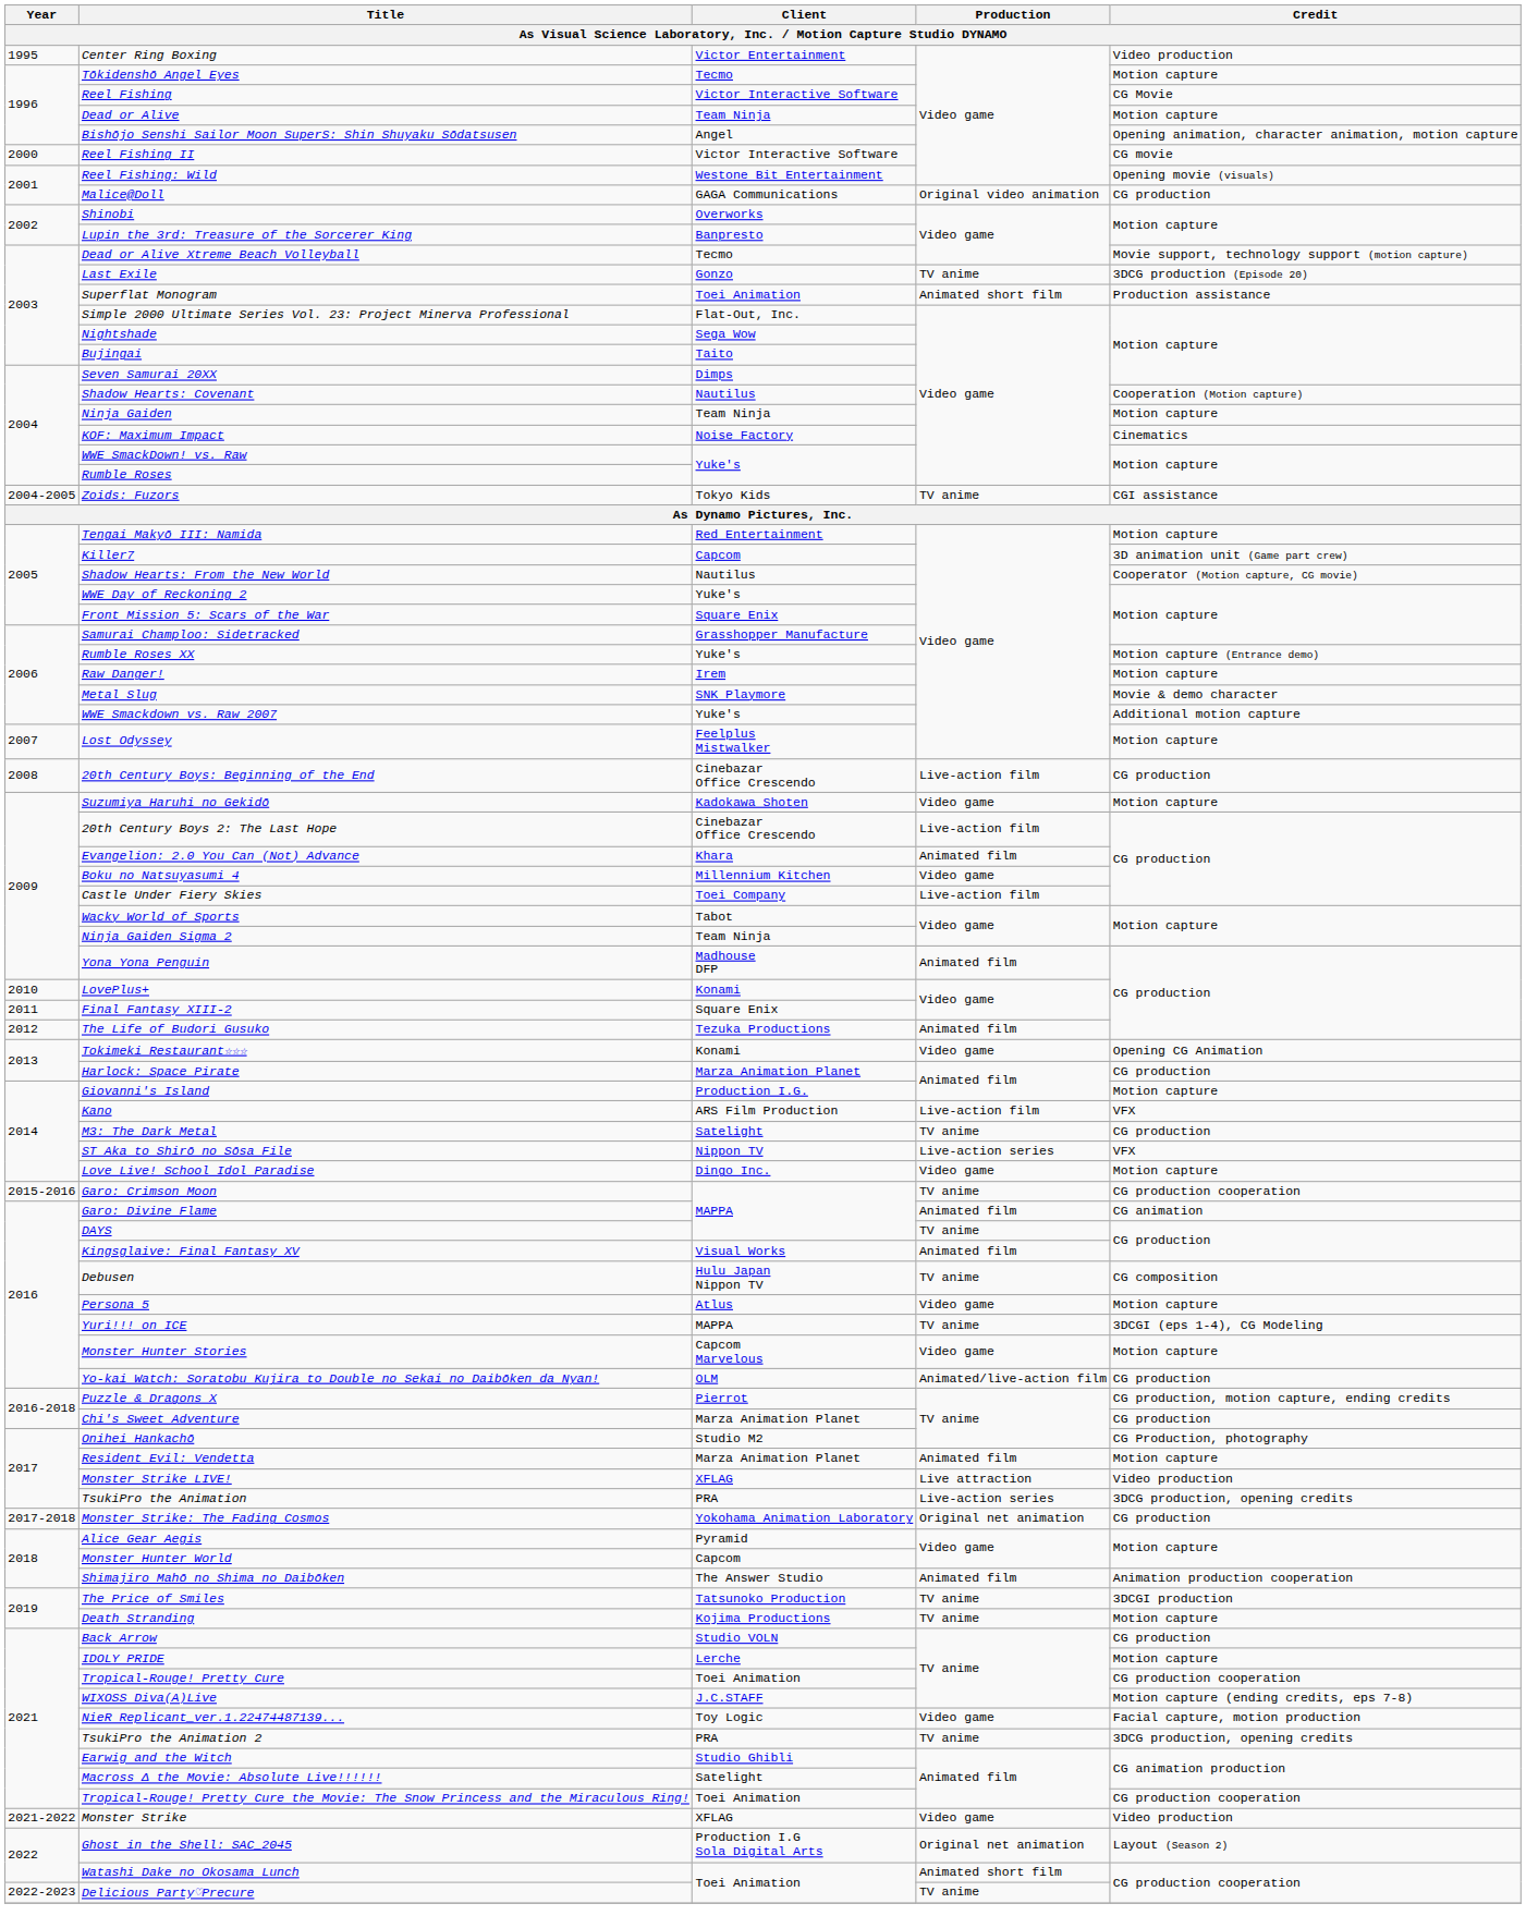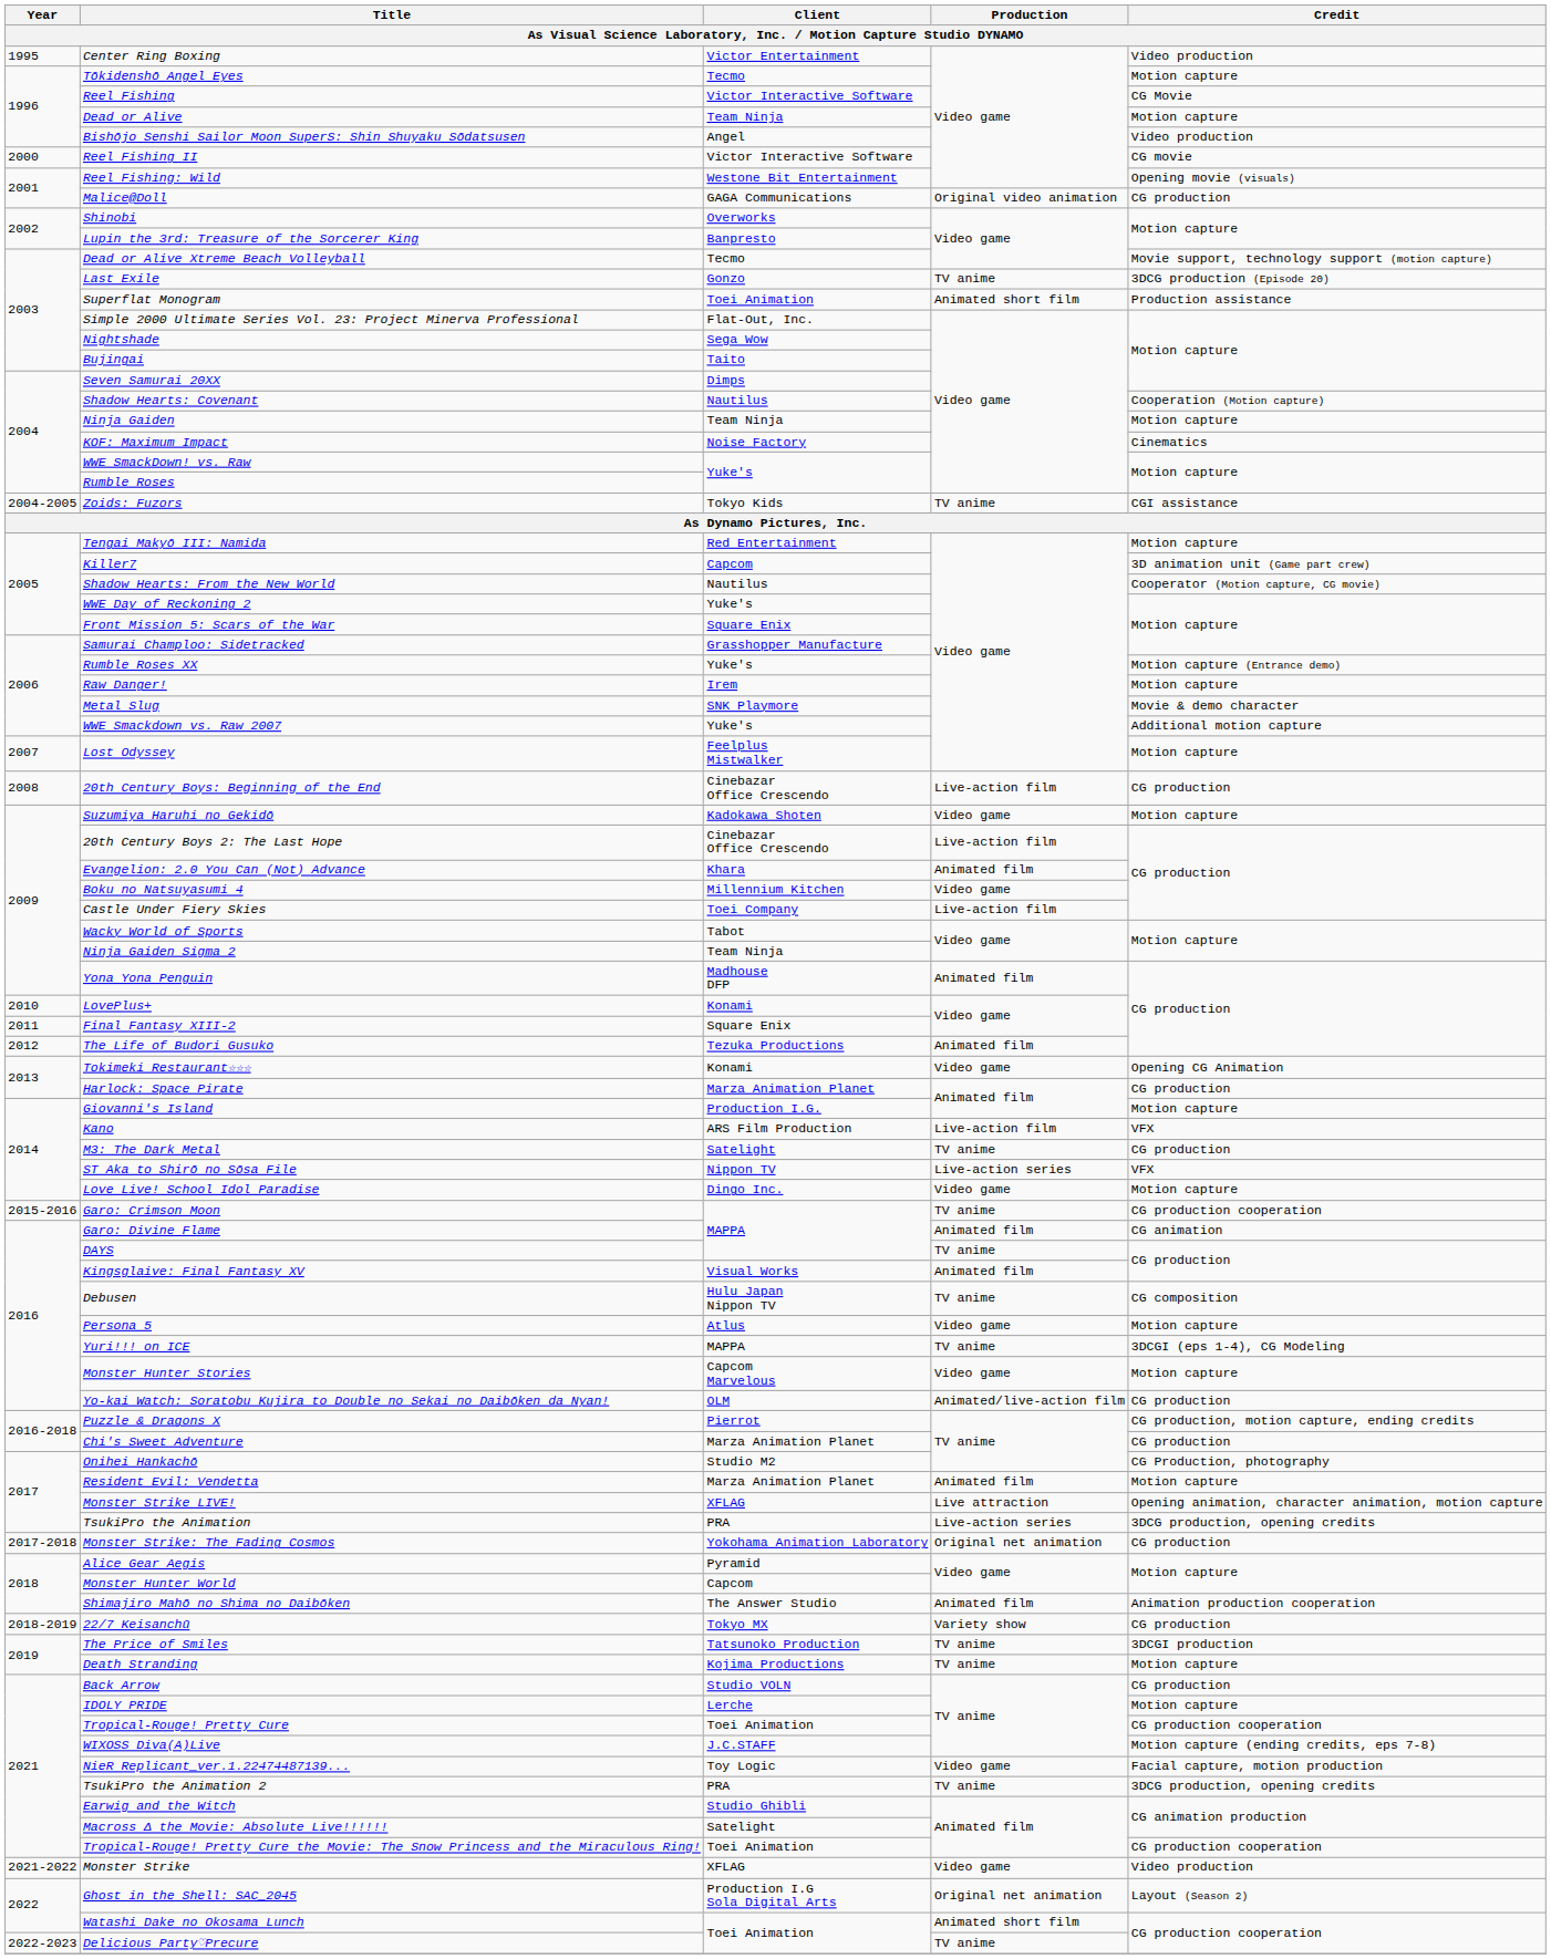 <table role="presentation" class="wikitable mw-collapsible" style="font-size:smaller;">
 <tr>
 <th>Year</th>
 <th>Title</th>
 <th>Client</th>
 <th>Production</th>
 <th>Credit</th>
 </tr>
 <tr>
 <th colspan="5">As Visual Science Laboratory, Inc. / Motion Capture Studio DYNAMO</th>
 </tr>
 <tr>
 <td>1995</td>
 <td><em>Center Ring Boxing</em></td>
 <td><a href='#'>Victor Entertainment</a></td>
 <td rowspan="7">Video game</td>
 <td>Video production</td>
 </tr>
 <tr>
 <td rowspan="4">1996</td>
 <td><em><a href='#'>Tōkidenshō Angel Eyes</a></em></td>
 <td><a href='#'>Tecmo</a></td>
 <td>Motion capture</td>
 </tr>
 <tr>
 <td><em><a href='#'>Reel Fishing</a></em></td>
 <td><a href='#'>Victor Interactive Software</a></td>
 <td>CG Movie</td>
 </tr>
 <tr>
 <td><em><a href='#'> Dead or Alive</a></em></td>
 <td><a href='#'>Team Ninja</a></td>
 <td>Motion capture</td>
 </tr>
 <tr>
 <td><em><a href='#'>Bishōjo Senshi Sailor Moon SuperS: Shin Shuyaku Sōdatsusen</a></em></td>
 <td>Angel</td>
-<td>Opening animation, character animation, motion capture</td>
+<td>Video production</td>
 </tr>
 <tr>
 <td>2000</td>
 <td><em><a href='#'>Reel Fishing II</a></em></td>
 <td>Victor Interactive Software</td>
 <td>CG movie</td>
 </tr>
 <tr>
 <td rowspan="2">2001</td>
 <td><em><a href='#'>Reel Fishing: Wild</a></em></td>
 <td><a href='#'>Westone Bit Entertainment</a></td>
 <td>Opening movie <small>(visuals)</small></td>
 </tr>
 <tr>
 <td><em><a href='#'>Malice@Doll</a></em></td>
 <td>GAGA Communications</td>
 <td>Original video animation</td>
 <td>CG production</td>
 </tr>
 <tr>
 <td rowspan="2">2002</td>
 <td><em><a href='#'>Shinobi</a></em></td>
 <td><a href='#'>Overworks</a></td>
 <td rowspan="3">Video game</td>
 <td rowspan="2">Motion capture</td>
 </tr>
 <tr>
 <td><em><a href='#'>Lupin the 3rd: Treasure of the Sorcerer King</a></em></td>
 <td><a href='#'>Banpresto</a></td>
 </tr>
 <tr>
 <td rowspan="6">2003</td>
 <td><em><a href='#'>Dead or Alive Xtreme Beach Volleyball</a></em></td>
 <td>Tecmo</td>
 <td>Movie support, technology support <small>(motion capture)</small></td>
 </tr>
 <tr>
 <td><em><a href='#'>Last Exile</a></em></td>
 <td><a href='#'>Gonzo</a></td>
 <td>TV anime</td>
 <td>3DCG production <small>(Episode 20)</small></td>
 </tr>
 <tr>
 <td><em>Superflat Monogram</em></td>
 <td><a href='#'>Toei Animation</a></td>
 <td>Animated short film</td>
 <td>Production assistance</td>
 </tr>
 <tr>
 <td><em>Simple 2000 Ultimate Series Vol. 23: Project Minerva Professional</em></td>
 <td>Flat-Out, Inc.</td>
 <td rowspan="9">Video game</td>
 <td rowspan="4">Motion capture</td>
 </tr>
 <tr>
 <td><em><a href='#'>Nightshade</a></em></td>
 <td><a href='#'>Sega Wow</a></td>
 </tr>
 <tr>
 <td><em><a href='#'>Bujingai</a></em></td>
 <td><a href='#'>Taito</a></td>
 </tr>
 <tr>
 <td rowspan="6">2004</td>
 <td><em><a href='#'>Seven Samurai 20XX</a></em></td>
 <td><a href='#'>Dimps</a></td>
 </tr>
 <tr>
 <td><em><a href='#'>Shadow Hearts: Covenant</a></em></td>
 <td><a href='#'>Nautilus</a></td>
 <td>Cooperation <small>(Motion capture)</small></td>
 </tr>
 <tr>
 <td><em><a href='#'> Ninja Gaiden</a></em></td>
 <td>Team Ninja</td>
 <td>Motion capture</td>
 </tr>
 <tr>
 <td><em><a href='#'>KOF: Maximum Impact</a></em></td>
 <td><a href='#'>Noise Factory</a></td>
 <td>Cinematics</td>
 </tr>
 <tr>
 <td><em><a href='#'>WWE SmackDown! vs. Raw</a></em></td>
 <td rowspan="2"><a href='#'>Yuke's</a></td>
 <td rowspan="2">Motion capture</td>
 </tr>
 <tr>
 <td><em><a href='#'>Rumble Roses</a></em></td>
 </tr>
 <tr>
 <td>2004-2005</td>
 <td><em><a href='#'>Zoids: Fuzors</a></em></td>
 <td>Tokyo Kids</td>
 <td>TV anime</td>
 <td>CGI assistance</td>
 </tr>
 <tr>
 <th colspan="5">As Dynamo Pictures, Inc.</th>
 </tr>
 <tr>
 <td rowspan="5">2005</td>
 <td><em><a href='#'>Tengai Makyō III: Namida</a></em></td>
 <td><a href='#'>Red Entertainment</a></td>
 <td rowspan="11">Video game</td>
 <td>Motion capture</td>
 </tr>
 <tr>
 <td><em><a href='#'>Killer7</a></em></td>
 <td><a href='#'>Capcom</a></td>
 <td>3D animation unit <small>(Game part crew)</small></td>
 </tr>
 <tr>
 <td><em><a href='#'>Shadow Hearts: From the New World</a></em></td>
 <td>Nautilus</td>
 <td>Cooperator <small>(Motion capture, CG movie)</small></td>
 </tr>
 <tr>
 <td><em><a href='#'>WWE Day of Reckoning 2</a></em></td>
 <td>Yuke's</td>
 <td rowspan="3">Motion capture</td>
 </tr>
 <tr>
 <td><em><a href='#'>Front Mission 5: Scars of the War</a></em></td>
 <td><a href='#'>Square Enix</a></td>
 </tr>
 <tr>
 <td rowspan="5">2006</td>
 <td><em><a href='#'>Samurai Champloo: Sidetracked</a></em></td>
 <td><a href='#'>Grasshopper Manufacture</a></td>
 </tr>
 <tr>
 <td><em><a href='#'>Rumble Roses XX</a></em></td>
 <td>Yuke's</td>
 <td>Motion capture <small>(Entrance demo)</small></td>
 </tr>
 <tr>
 <td><em><a href='#'>Raw Danger!</a></em></td>
 <td><a href='#'>Irem</a></td>
 <td>Motion capture</td>
 </tr>
 <tr>
 <td><em><a href='#'>Metal Slug</a></em></td>
 <td><a href='#'>SNK Playmore</a></td>
 <td>Movie & demo character</td>
 </tr>
 <tr>
 <td><em><a href='#'>WWE Smackdown vs. Raw 2007</a></em></td>
 <td>Yuke's</td>
 <td>Additional motion capture</td>
 </tr>
 <tr>
 <td>2007</td>
 <td><em><a href='#'>Lost Odyssey</a></em></td>
 <td><a href='#'>Feelplus</a><br><a href='#'>Mistwalker</a></td>
 <td>Motion capture</td>
 </tr>
 <tr>
 <td>2008</td>
 <td><em><a href='#'>20th Century Boys: Beginning of the End</a></em></td>
 <td>Cinebazar<br>Office Crescendo</td>
 <td>Live-action film</td>
 <td>CG production</td>
 </tr>
 <tr>
 <td rowspan="8">2009</td>
 <td><em><a href='#'>Suzumiya Haruhi no Gekidō</a></em></td>
 <td><a href='#'>Kadokawa Shoten</a></td>
 <td>Video game</td>
 <td>Motion capture</td>
 </tr>
 <tr>
 <td><em>20th Century Boys 2: The Last Hope</em></td>
 <td>Cinebazar<br>Office Crescendo</td>
 <td>Live-action film</td>
 <td rowspan="4">CG production</td>
 </tr>
 <tr>
 <td><em><a href='#'>Evangelion: 2.0 You Can (Not) Advance</a></em></td>
 <td><a href='#'>Khara</a></td>
 <td>Animated film</td>
 </tr>
 <tr>
 <td><em><a href='#'>Boku no Natsuyasumi 4</a></em></td>
 <td><a href='#'>Millennium Kitchen</a></td>
 <td>Video game</td>
 </tr>
 <tr>
 <td><em>Castle Under Fiery Skies</em></td>
 <td><a href='#'>Toei Company</a></td>
 <td>Live-action film</td>
 </tr>
 <tr>
 <td><em><a href='#'>Wacky World of Sports</a></em></td>
 <td>Tabot</td>
 <td rowspan="2">Video game</td>
 <td rowspan="2">Motion capture</td>
 </tr>
 <tr>
 <td><em><a href='#'>Ninja Gaiden Sigma 2</a></em></td>
 <td>Team Ninja</td>
 </tr>
 <tr>
 <td><em><a href='#'>Yona Yona Penguin</a></em></td>
 <td><a href='#'>Madhouse</a><br>DFP</td>
 <td>Animated film</td>
 <td rowspan="4">CG production</td>
 </tr>
 <tr>
 <td>2010</td>
 <td><em><a href='#'> LovePlus+</a></em></td>
 <td><a href='#'>Konami</a></td>
 <td rowspan="2">Video game</td>
 </tr>
 <tr>
 <td>2011</td>
 <td><em><a href='#'>Final Fantasy XIII-2</a></em></td>
 <td>Square Enix</td>
 </tr>
 <tr>
 <td>2012</td>
 <td><em><a href='#'>The Life of Budori Gusuko</a></em></td>
 <td><a href='#'>Tezuka Productions</a></td>
 <td>Animated film</td>
 </tr>
 <tr>
 <td rowspan="2">2013</td>
 <td><em><a href='#'>Tokimeki Restaurant☆☆☆</a></em></td>
 <td>Konami</td>
 <td>Video game</td>
 <td>Opening CG Animation</td>
 </tr>
 <tr>
 <td><em><a href='#'>Harlock: Space Pirate</a></em></td>
 <td><a href='#'>Marza Animation Planet</a></td>
 <td rowspan="2">Animated film</td>
 <td>CG production</td>
 </tr>
 <tr>
 <td rowspan="5">2014</td>
 <td><em><a href='#'>Giovanni's Island</a></em></td>
 <td><a href='#'>Production I.G.</a></td>
 <td>Motion capture</td>
 </tr>
 <tr>
 <td><em><a href='#'>Kano</a></em></td>
 <td>ARS Film Production</td>
 <td>Live-action film</td>
 <td>VFX</td>
 </tr>
 <tr>
 <td><em><a href='#'>M3: The Dark Metal</a></em></td>
 <td><a href='#'>Satelight</a></td>
 <td>TV anime</td>
 <td>CG production</td>
 </tr>
 <tr>
 <td><em><a href='#'>ST Aka to Shirō no Sōsa File</a></em></td>
 <td><a href='#'>Nippon TV</a></td>
 <td>Live-action series</td>
 <td>VFX</td>
 </tr>
 <tr>
 <td><em><a href='#'>Love Live! School Idol Paradise</a></em></td>
 <td><a href='#'>Dingo Inc.</a></td>
 <td>Video game</td>
 <td>Motion capture</td>
 </tr>
 <tr>
 <td>2015-2016</td>
 <td><em><a href='#'>Garo: Crimson Moon</a></em></td>
 <td rowspan="3"><a href='#'>MAPPA</a></td>
 <td>TV anime</td>
 <td>CG production cooperation</td>
 </tr>
 <tr>
 <td rowspan="8">2016</td>
 <td><em><a href='#'>Garo: Divine Flame</a></em></td>
 <td>Animated film</td>
 <td>CG animation</td>
 </tr>
 <tr>
 <td><em><a href='#'>DAYS</a></em></td>
 <td>TV anime</td>
 <td rowspan="2">CG production</td>
 </tr>
 <tr>
 <td><em><a href='#'>Kingsglaive: Final Fantasy XV</a></em></td>
 <td><a href='#'>Visual Works</a></td>
 <td>Animated film</td>
 </tr>
 <tr>
 <td><em>Debusen</em></td>
 <td><a href='#'>Hulu Japan</a><br>Nippon TV</td>
 <td>TV anime</td>
 <td>CG composition</td>
 </tr>
 <tr>
 <td><em><a href='#'>Persona 5</a></em></td>
 <td><a href='#'>Atlus</a></td>
 <td>Video game</td>
 <td>Motion capture</td>
 </tr>
 <tr>
 <td><em><a href='#'>Yuri!!! on ICE</a></em></td>
 <td>MAPPA</td>
 <td>TV anime</td>
 <td>3DCGI (eps 1-4), CG Modeling</td>
 </tr>
 <tr>
 <td><em><a href='#'>Monster Hunter Stories</a></em></td>
 <td>Capcom<br><a href='#'>Marvelous</a></td>
 <td>Video game</td>
 <td>Motion capture</td>
 </tr>
 <tr>
 <td><em><a href='#'>Yo-kai Watch: Soratobu Kujira to Double no Sekai no Daibōken da Nyan!</a></em></td>
 <td><a href='#'>OLM</a></td>
 <td>Animated/live-action film</td>
 <td>CG production</td>
 </tr>
 <tr>
 <td rowspan="2">2016-2018</td>
 <td><em><a href='#'>Puzzle & Dragons X</a></em></td>
 <td><a href='#'>Pierrot</a></td>
 <td rowspan="3">TV anime</td>
 <td>CG production, motion capture, ending credits</td>
 </tr>
 <tr>
 <td><em><a href='#'>Chi's Sweet Adventure</a></em></td>
 <td>Marza Animation Planet</td>
 <td>CG production</td>
 </tr>
 <tr>
 <td rowspan="4">2017</td>
 <td><em><a href='#'>Onihei Hankachō</a></em></td>
 <td>Studio M2</td>
 <td>CG Production, photography</td>
 </tr>
 <tr>
 <td><em><a href='#'>Resident Evil: Vendetta</a></em></td>
 <td>Marza Animation Planet</td>
 <td>Animated film</td>
 <td>Motion capture</td>
 </tr>
 <tr>
 <td><em><a href='#'>Monster Strike LIVE!</a></em></td>
 <td><a href='#'>XFLAG</a></td>
 <td>Live attraction</td>
-<td>Video production</td>
+<td>Opening animation, character animation, motion capture</td>
 </tr>
 <tr>
 <td><em>TsukiPro the Animation</em></td>
 <td>PRA</td>
 <td>Live-action series</td>
 <td>3DCG production, opening credits</td>
 </tr>
 <tr>
 <td>2017-2018</td>
 <td><em><a href='#'>Monster Strike: The Fading Cosmos</a></em></td>
 <td><a href='#'>Yokohama Animation Laboratory</a></td>
 <td>Original net animation</td>
 <td>CG production</td>
 </tr>
 <tr>
 <td rowspan="3">2018</td>
 <td><em><a href='#'>Alice Gear Aegis</a></em></td>
 <td>Pyramid</td>
 <td rowspan="2">Video game</td>
 <td rowspan="2">Motion capture</td>
 </tr>
 <tr>
 <td><em><a href='#'>Monster Hunter World</a></em></td>
 <td>Capcom</td>
 </tr>
 <tr>
 <td><em><a href='#'>Shimajiro Mahō no Shima no Daibōken</a></em></td>
 <td>The Answer Studio</td>
 <td>Animated film</td>
 <td>Animation production cooperation</td>
+</tr>
+<tr>
+<td>2018-2019</td>
+<td><em><a href='#'>22/7 Keisanchū</a></em></td>
+<td><a href='#'>Tokyo MX</a></td>
+<td>Variety show</td>
+<td>CG production</td>
 </tr>
 <tr>
 <td rowspan="2">2019</td>
 <td><em><a href='#'>The Price of Smiles</a></em></td>
 <td><a href='#'>Tatsunoko Production</a></td>
 <td>TV anime</td>
 <td>3DCGI production</td>
 </tr>
 <tr>
 <td><em><a href='#'>Death Stranding</a></em></td>
 <td><a href='#'>Kojima Productions</a></td>
 <td>TV anime</td>
 <td>Motion capture</td>
 </tr>
 <tr>
 <td rowspan="9">2021</td>
 <td><em><a href='#'>Back Arrow</a></em></td>
 <td><a href='#'>Studio VOLN</a></td>
 <td rowspan="4">TV anime</td>
 <td>CG production</td>
 </tr>
 <tr>
 <td><em><a href='#'>IDOLY PRIDE</a></em></td>
 <td><a href='#'>Lerche</a></td>
 <td>Motion capture</td>
 </tr>
 <tr>
 <td><em><a href='#'>Tropical-Rouge! Pretty Cure</a></em></td>
 <td>Toei Animation</td>
 <td>CG production cooperation</td>
 </tr>
 <tr>
 <td><em><a href='#'>WIXOSS Diva(A)Live</a></em></td>
 <td><a href='#'>J.C.STAFF</a></td>
 <td>Motion capture (ending credits, eps 7-8)</td>
 </tr>
 <tr>
 <td><em><a href='#'>NieR Replicant_ver.1.22474487139...</a></em></td>
 <td>Toy Logic</td>
 <td>Video game</td>
 <td>Facial capture, motion production</td>
 </tr>
 <tr>
 <td><em>TsukiPro the Animation 2</em></td>
 <td>PRA</td>
 <td>TV anime</td>
 <td>3DCG production, opening credits</td>
 </tr>
 <tr>
 <td><em><a href='#'>Earwig and the Witch</a></em></td>
 <td><a href='#'>Studio Ghibli</a></td>
 <td rowspan="3">Animated film</td>
 <td rowspan="2">CG animation production</td>
 </tr>
 <tr>
 <td><em><a href='#'>Macross Δ the Movie: Absolute Live!!!!!!</a></em></td>
 <td>Satelight</td>
 </tr>
 <tr>
 <td><em><a href='#'>Tropical-Rouge! Pretty Cure the Movie: The Snow Princess and the Miraculous Ring!</a></em></td>
 <td>Toei Animation</td>
 <td>CG production cooperation</td>
 </tr>
 <tr>
 <td>2021-2022</td>
 <td><em>Monster Strike</em></td>
 <td>XFLAG</td>
 <td>Video game</td>
 <td>Video production</td>
 </tr>
 <tr>
 <td rowspan="2">2022</td>
 <td><em><a href='#'>Ghost in the Shell: SAC_2045</a></em></td>
 <td>Production I.G<br><a href='#'>Sola Digital Arts</a></td>
 <td>Original net animation</td>
 <td>Layout <small>(Season 2)</small></td>
 </tr>
 <tr>
 <td><em><a href='#'>Watashi Dake no Okosama Lunch</a></em></td>
 <td rowspan="2">Toei Animation</td>
 <td>Animated short film</td>
 <td rowspan="2">CG production cooperation</td>
 </tr>
 <tr>
 <td>2022-2023</td>
 <td><em><a href='#'>Delicious Party♡Precure</a></em></td>
 <td>TV anime</td>
 </tr>
 <tr>
 </tr>
 </table>
